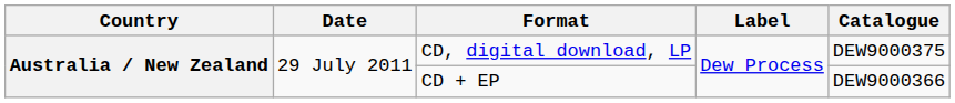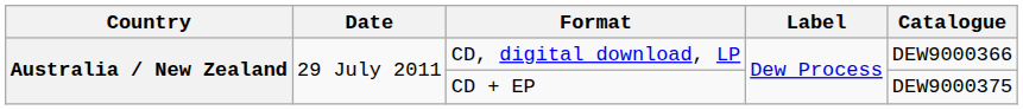 <table class="wikitable plainrowheaders">
 <tr>
 <th scope="col">Country</th>
 <th scope="col">Date</th>
 <th scope="col">Format</th>
 <th scope="col">Label</th>
 <th scope="col">Catalogue</th>
 </tr>
 <tr>
 <th rowspan="2">Australia / New Zealand</th>
 <td rowspan="2">29 July 2011</td>
 <td>CD, <a href='#'>digital download</a>, <a href='#'>LP</a></td>
 <td rowspan="2"><a href='#'>Dew Process</a></td>
-<td>DEW9000375</td>
+<td>DEW9000366</td>
 </tr>
 <tr>
 <td>CD + EP</td>
-<td>DEW9000366</td>
+<td>DEW9000375</td>
 </tr>
 </table>
